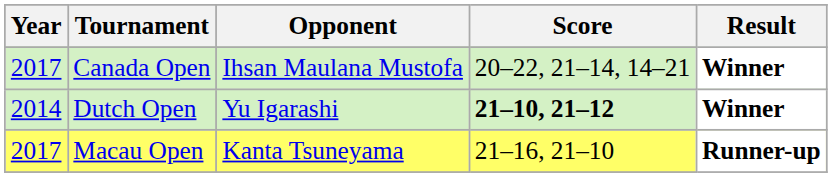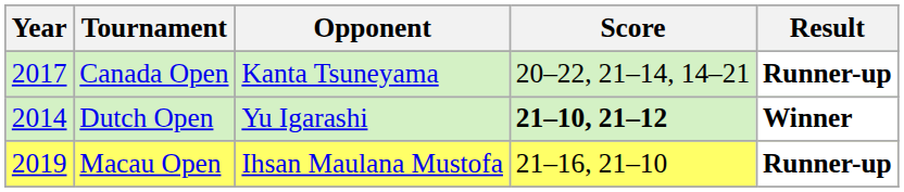 <table class="sortable wikitable" style="font-size: 90%">
 <tr>
 <th>Year</th>
 <th>Tournament</th>
 <th>Opponent</th>
 <th>Score</th>
 <th>Result</th>
 </tr>
 <tr style="background:#D4F1C5">
 <td align="center"><a href='#'>2017</a></td>
 <td align="left"><a href='#'>Canada Open</a></td>
-<td align="left"> <a href='#'>Ihsan Maulana Mustofa</a></td>
+<td align="left"> <a href='#'>Kanta Tsuneyama</a></td>
 <td align="left">20–22, 21–14, 14–21</td>
-<td style="text-align:left; background:white"> <strong>Winner</strong></td>
+<td style="text-align:left; background:white"> <strong>Runner-up</strong></td>
 </tr>
 <tr style="background:#D4F1C5">
 <td align="center"><a href='#'>2014</a></td>
 <td align="left"><a href='#'>Dutch Open</a></td>
 <td align="left"> <a href='#'>Yu Igarashi</a></td>
 <td align="left"><strong>21–10, 21–12</strong></td>
 <td style="text-align:left; background:white"> <strong>Winner</strong></td>
 </tr>
 <tr style="background:#FFFF67">
-<td align="center"><a href='#'>2017</a></td>
+<td align="center"><a href='#'>2019</a></td>
 <td align="left"><a href='#'>Macau Open</a></td>
-<td align="left"> <a href='#'>Kanta Tsuneyama</a></td>
+<td align="left"> <a href='#'>Ihsan Maulana Mustofa</a></td>
 <td align="left">21–16, 21–10</td>
 <td style="text-align:left; background:white"> <strong>Runner-up</strong></td>
 </tr>
 </table>
